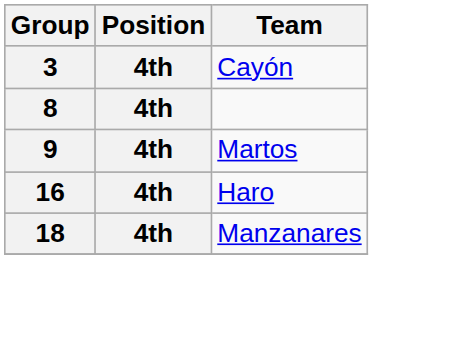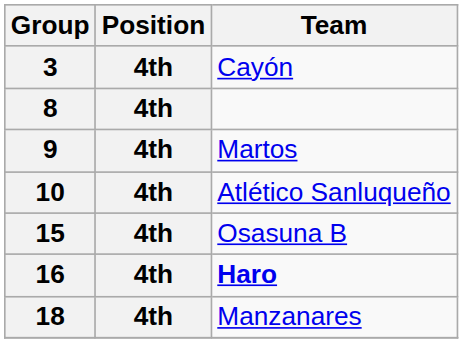 <table class="wikitable">
 <tr>
 <th>Group</th>
 <th>Position</th>
 <th>Team</th>
 </tr>
 <tr>
 <th>3</th>
 <th>4th</th>
 <td><a href='#'>Cayón</a></td>
 </tr>
 <tr>
 <th>8</th>
 <th>4th</th>
 <td></td>
 </tr>
 <tr>
 <th>9</th>
 <th>4th</th>
 <td><a href='#'>Martos</a></td>
 </tr>
 <tr>
+<th>10</th>
+<th>4th</th>
+<td><a href='#'>Atlético Sanluqueño</a></td>
+</tr>
+<tr>
+<th>15</th>
+<th>4th</th>
+<td><a href='#'>Osasuna B</a></td>
+</tr>
+<tr>
 <th>16</th>
 <th>4th</th>
-<td><a href='#'>Haro</a></td>
+<td><strong><a href='#'>Haro</a></strong></td>
 </tr>
 <tr>
 <th>18</th>
 <th>4th</th>
 <td><a href='#'>Manzanares</a></td>
 </tr>
 <tr>
 </tr>
 </table>
